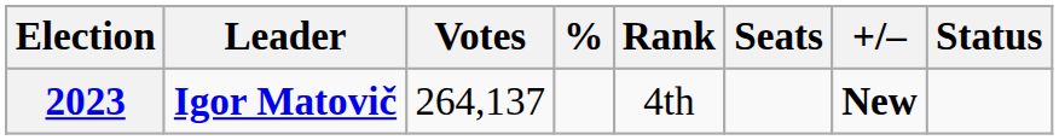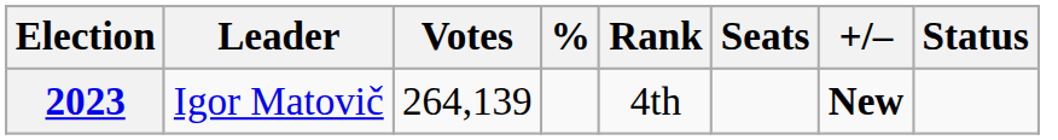 <table class=wikitable style=text-align:center>
 <tr>
 <th>Election</th>
 <th>Leader</th>
 <th>Votes</th>
 <th>%</th>
 <th>Rank</th>
 <th>Seats</th>
 <th>+/–</th>
 <th>Status</th>
 </tr>
 <tr>
 <th><a href='#'>2023</a></th>
-<td><strong><a href='#'>Igor Matovič</a></strong></td>
-<td>264,137</td>
+<td><a href='#'>Igor Matovič</a></td>
+<td>264,139</td>
 <td></td>
 <td>4th</td>
 <td></td>
 <td><strong>New</strong></td>
 <td></td>
 </tr>
 </table>
